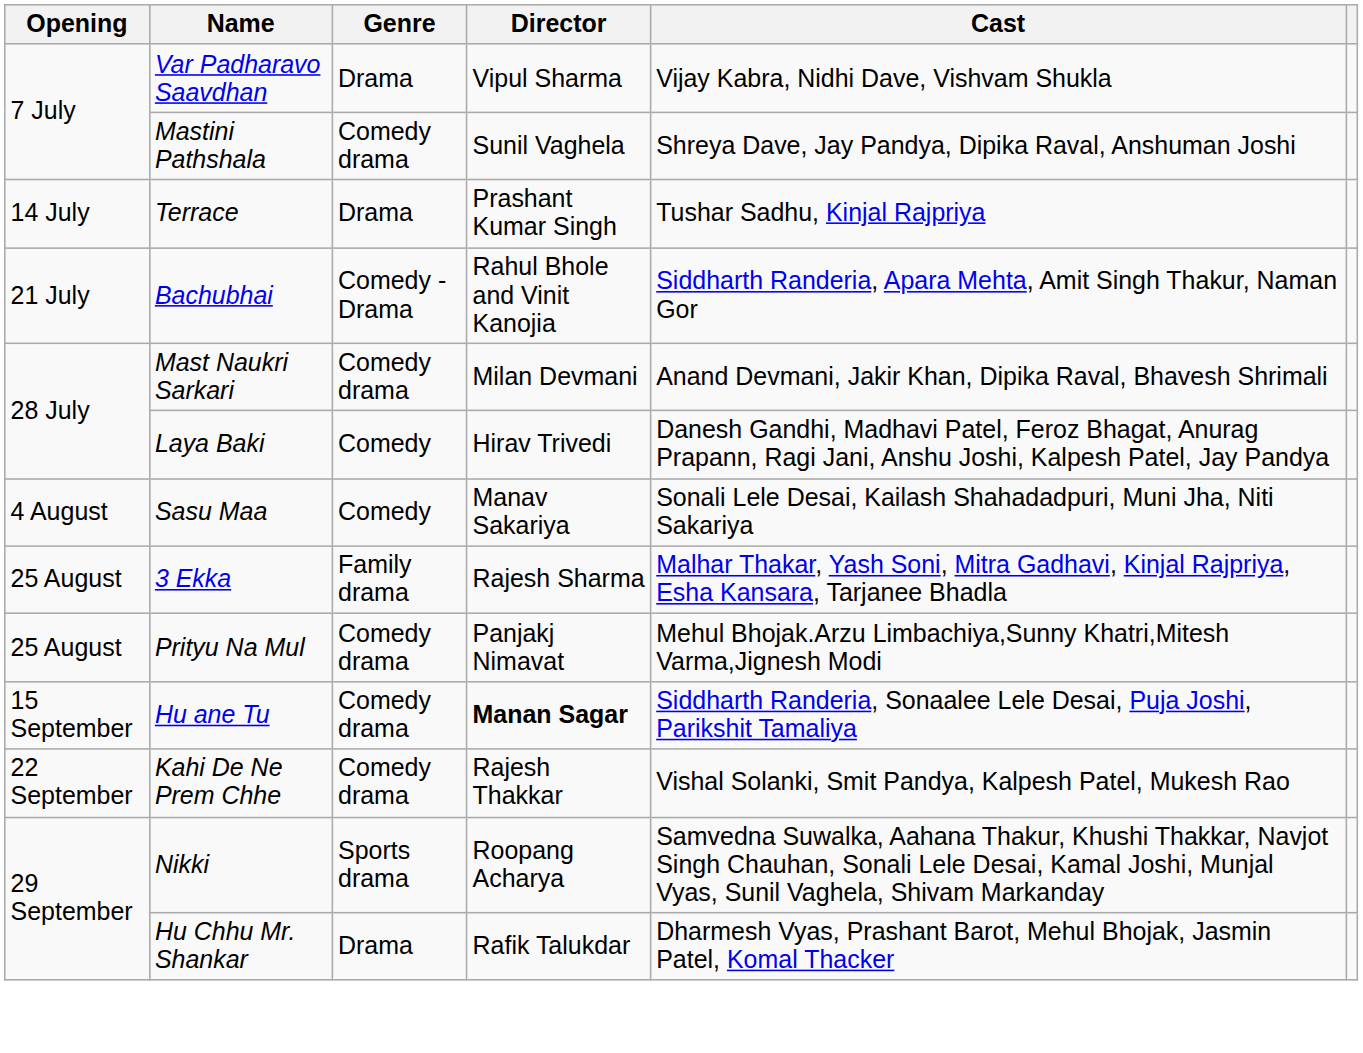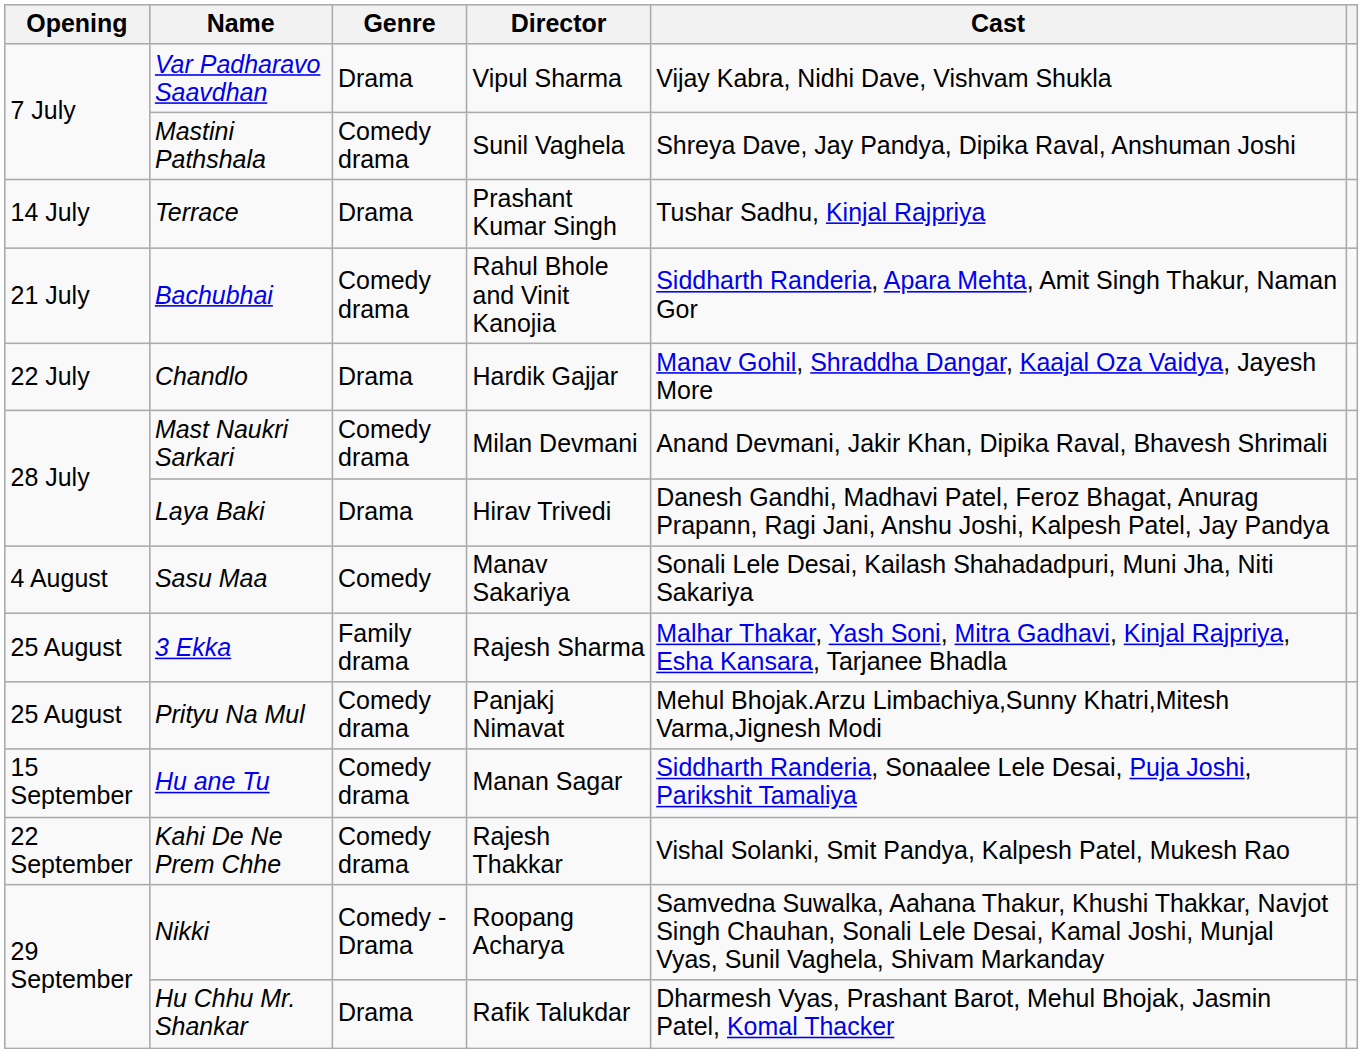 <table class="wikitable sortable">
 <tr>
 <th>Opening</th>
 <th>Name</th>
 <th>Genre</th>
 <th>Director</th>
 <th>Cast</th>
 <th></th>
 </tr>
 <tr>
 <td rowspan="2">7 July</td>
 <td><em><a href='#'>Var Padharavo Saavdhan</a></em></td>
 <td>Drama</td>
 <td>Vipul Sharma</td>
 <td>Vijay Kabra, Nidhi Dave, Vishvam Shukla</td>
 <td></td>
 </tr>
 <tr>
 <td><em>Mastini Pathshala</em></td>
 <td>Comedy drama</td>
 <td>Sunil Vaghela</td>
 <td>Shreya Dave, Jay Pandya, Dipika Raval, Anshuman Joshi</td>
 <td></td>
 </tr>
 <tr>
 <td>14 July</td>
 <td><em>Terrace</em></td>
 <td>Drama</td>
 <td>Prashant Kumar Singh</td>
 <td>Tushar Sadhu, <a href='#'>Kinjal Rajpriya</a></td>
 <td></td>
 </tr>
 <tr>
 <td>21 July</td>
 <td><em><a href='#'>Bachubhai</a></em></td>
-<td>Comedy - Drama</td>
+<td>Comedy drama</td>
 <td>Rahul Bhole and Vinit Kanojia</td>
 <td><a href='#'>Siddharth Randeria</a>, <a href='#'>Apara Mehta</a>, Amit Singh Thakur, Naman Gor</td>
+<td></td>
+</tr>
+<tr>
+<td>22 July</td>
+<td><em>Chandlo</em></td>
+<td>Drama</td>
+<td>Hardik Gajjar</td>
+<td><a href='#'>Manav Gohil</a>, <a href='#'>Shraddha Dangar</a>, <a href='#'>Kaajal Oza Vaidya</a>, Jayesh More</td>
 <td></td>
 </tr>
 <tr>
 <td rowspan="2">28 July</td>
 <td><em>Mast Naukri Sarkari</em></td>
 <td>Comedy drama</td>
 <td>Milan Devmani</td>
 <td>Anand Devmani, Jakir Khan, Dipika Raval, Bhavesh Shrimali</td>
 <td></td>
 </tr>
 <tr>
 <td><em>Laya Baki</em></td>
-<td>Comedy</td>
+<td>Drama</td>
 <td>Hirav Trivedi</td>
 <td>Danesh Gandhi, Madhavi Patel, Feroz Bhagat, Anurag Prapann, Ragi Jani, Anshu Joshi, Kalpesh Patel, Jay Pandya</td>
 <td></td>
 </tr>
 <tr>
 <td>4 August</td>
 <td><em>Sasu Maa</em></td>
 <td>Comedy</td>
 <td>Manav Sakariya</td>
 <td>Sonali Lele Desai, Kailash Shahadadpuri, Muni Jha, Niti Sakariya</td>
 <td></td>
 </tr>
 <tr>
 <td>25 August</td>
 <td><em><a href='#'>3 Ekka</a></em></td>
 <td>Family drama</td>
 <td>Rajesh Sharma</td>
 <td><a href='#'>Malhar Thakar</a>, <a href='#'>Yash Soni</a>, <a href='#'>Mitra Gadhavi</a>, <a href='#'>Kinjal Rajpriya</a>, <a href='#'>Esha Kansara</a>, Tarjanee Bhadla</td>
 <td></td>
 </tr>
 <tr>
 <td>25 August</td>
 <td><em>Prityu Na Mul</em></td>
 <td>Comedy drama</td>
 <td>Panjakj Nimavat</td>
 <td>Mehul Bhojak.Arzu Limbachiya,Sunny Khatri,Mitesh Varma,Jignesh Modi</td>
 <td></td>
 </tr>
 <tr>
 <td>15 September</td>
 <td><em><a href='#'>Hu ane Tu</a></em></td>
 <td>Comedy drama</td>
-<td><strong>Manan Sagar</strong></td>
+<td>Manan Sagar</td>
 <td><a href='#'>Siddharth Randeria</a>, Sonaalee Lele Desai, <a href='#'>Puja Joshi</a>, <a href='#'>Parikshit Tamaliya</a></td>
 <td></td>
 </tr>
 <tr>
 <td>22 September</td>
 <td><em>Kahi De Ne Prem Chhe</em></td>
 <td>Comedy drama</td>
 <td>Rajesh Thakkar</td>
 <td>Vishal Solanki, Smit Pandya, Kalpesh Patel, Mukesh Rao</td>
 <td></td>
 </tr>
 <tr>
 <td rowspan="2">29 September</td>
 <td><em>Nikki</em></td>
-<td>Sports drama</td>
+<td>Comedy - Drama</td>
 <td>Roopang Acharya</td>
 <td>Samvedna Suwalka, Aahana Thakur, Khushi Thakkar, Navjot Singh Chauhan, Sonali Lele Desai, Kamal Joshi, Munjal Vyas, Sunil Vaghela, Shivam Markanday</td>
 <td></td>
 </tr>
 <tr>
 <td><em>Hu Chhu Mr. Shankar</em></td>
 <td>Drama</td>
 <td>Rafik Talukdar</td>
 <td>Dharmesh Vyas, Prashant Barot, Mehul Bhojak, Jasmin Patel, <a href='#'>Komal Thacker</a></td>
 <td></td>
 </tr>
 </table>
